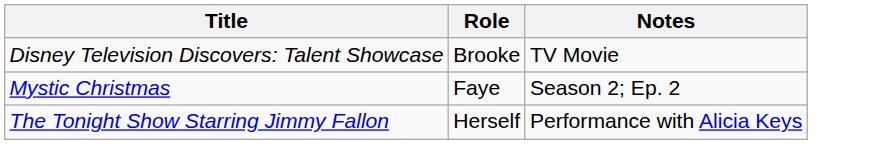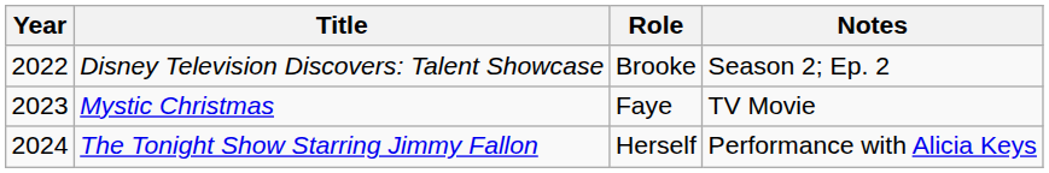 <table class="wikitable sortable">
 <tr>
+<th>Year</th>
 <th>Title</th>
 <th>Role</th>
 <th class="unsortable">Notes</th>
 </tr>
 <tr>
+<td>2022</td>
 <td><em>Disney Television Discovers: Talent Showcase</em></td>
 <td>Brooke</td>
+<td>Season 2; Ep. 2</td>
+</tr>
+<tr>
+<td>2023</td>
+<td><a href='#'><em>Mystic Christmas</em></a></td>
+<td>Faye</td>
 <td>TV Movie</td>
 </tr>
 <tr>
-<td><a href='#'><em>Mystic Christmas</em></a></td>
-<td>Faye</td>
-<td>Season 2; Ep. 2</td>
-</tr>
-<tr>
+<td>2024</td>
 <td><em><a href='#'>The Tonight Show Starring Jimmy Fallon</a></em></td>
 <td>Herself</td>
 <td>Performance with <a href='#'>Alicia Keys</a></td>
 </tr>
 </table>
